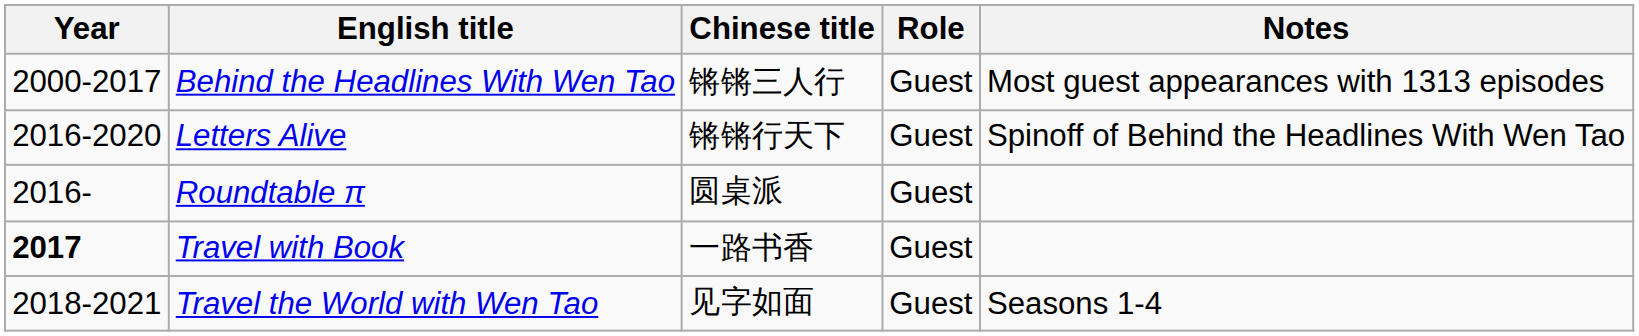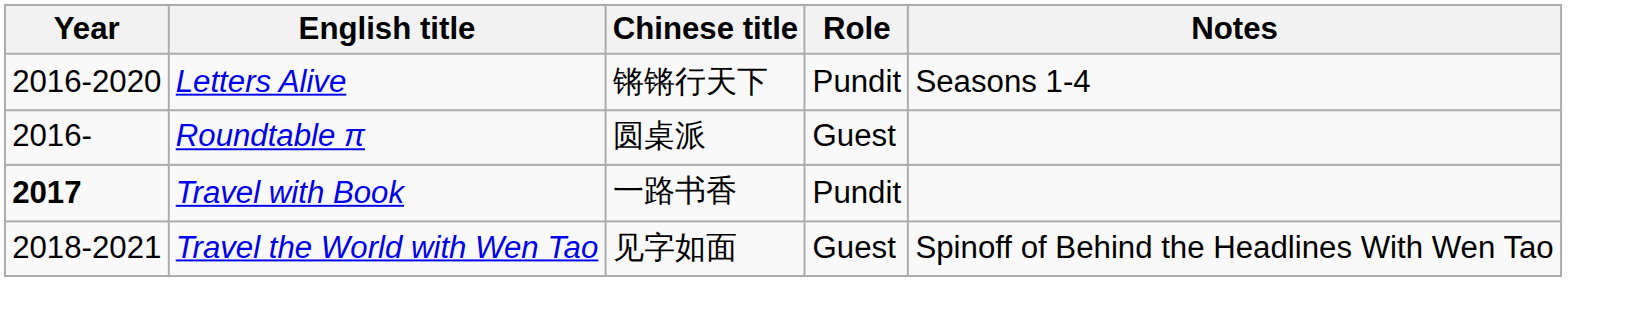 <table class="wikitable sortable">
 <tr>
 <th>Year</th>
 <th>English title</th>
 <th>Chinese title</th>
 <th>Role</th>
 <th class="unsortable">Notes</th>
 </tr>
 <tr>
-<td>2000-2017</td>
-<td><em><a href='#'>Behind the Headlines With Wen Tao</a></em></td>
-<td>锵锵三人行</td>
-<td>Guest</td>
-<td>Most guest appearances with 1313 episodes</td>
-</tr>
-<tr>
 <td>2016-2020</td>
 <td><em><a href='#'>Letters Alive</a></em></td>
 <td>锵锵行天下</td>
-<td>Guest</td>
-<td>Spinoff of Behind the Headlines With Wen Tao</td>
+<td>Pundit</td>
+<td>Seasons 1-4</td>
 </tr>
 <tr>
 <td>2016-</td>
 <td><em><a href='#'>Roundtable π</a></em></td>
 <td>圆桌派</td>
 <td>Guest</td>
 <td></td>
 </tr>
 <tr>
 <td><strong>2017</strong></td>
 <td><em><a href='#'>Travel with Book</a></em></td>
 <td>一路书香</td>
-<td>Guest</td>
+<td>Pundit</td>
 <td></td>
 </tr>
 <tr>
 <td>2018-2021</td>
 <td><em><a href='#'>Travel the World with Wen Tao</a></em></td>
 <td>见字如面</td>
 <td>Guest</td>
-<td>Seasons 1-4</td>
+<td>Spinoff of Behind the Headlines With Wen Tao</td>
 </tr>
 </table>
